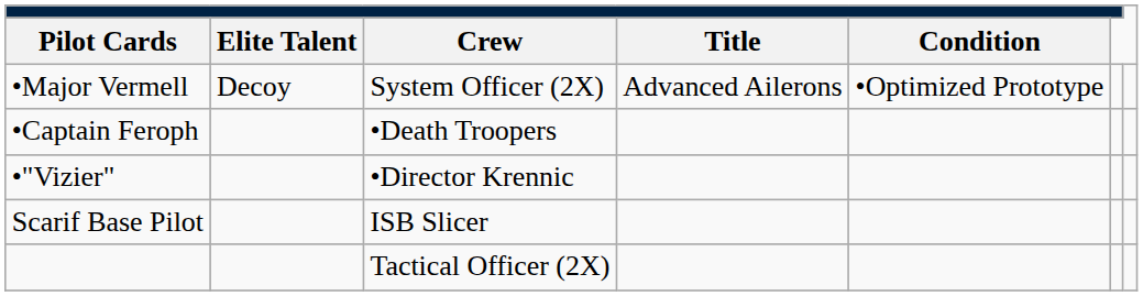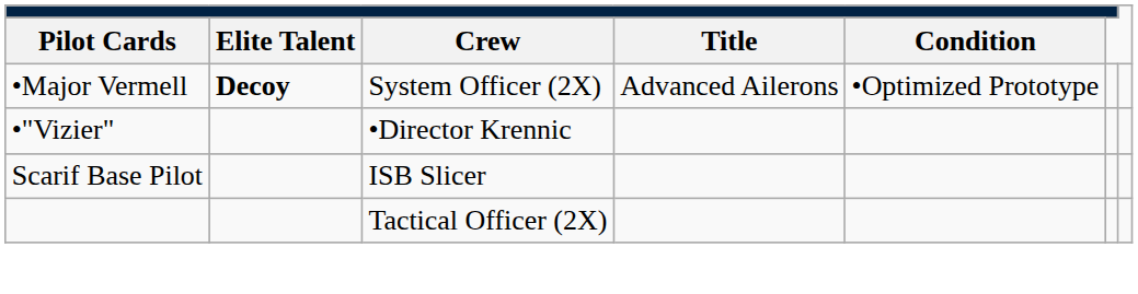 <table class="wikitable sortable">
 <tr style="background:#002244;">
 <td colspan="6"></td>
 </tr>
 <tr style="background:#f0f0f0;">
 </tr>
 <tr>
 <th>Pilot Cards</th>
 <th>Elite Talent</th>
 <th>Crew</th>
 <th>Title</th>
 <th>Condition</th>
 </tr>
 <tr>
 <td>•Major Vermell</td>
-<td>Decoy</td>
+<td><strong>Decoy</strong></td>
 <td>System Officer (2X)</td>
 <td>Advanced Ailerons</td>
 <td>•Optimized Prototype</td>
-<td></td>
-<td></td>
-</tr>
-<tr>
-<td>•Captain Feroph</td>
-<td></td>
-<td>•Death Troopers</td>
-<td></td>
-<td></td>
 <td></td>
 <td></td>
 </tr>
 <tr>
 <td>•"Vizier"</td>
 <td></td>
 <td>•Director Krennic</td>
 <td></td>
 <td></td>
 <td></td>
 <td></td>
 </tr>
 <tr>
 <td>Scarif Base Pilot</td>
 <td></td>
 <td>ISB Slicer</td>
 <td></td>
 <td></td>
 <td></td>
 <td></td>
 </tr>
 <tr>
 <td></td>
 <td></td>
 <td>Tactical Officer (2X)</td>
 <td></td>
 <td></td>
 <td></td>
 <td></td>
 </tr>
 </table>
